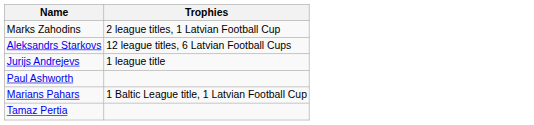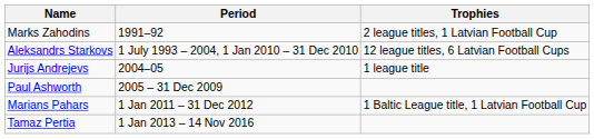 <table class="wikitable">
 <tr>
 <th>Name</th>
+<th>Period</th>
 <th>Trophies</th>
 </tr>
 <tr>
 <td> Marks Zahodins</td>
+<td>1991–92</td>
 <td>2 league titles, 1 Latvian Football Cup</td>
 </tr>
 <tr>
 <td> <a href='#'>Aleksandrs Starkovs</a></td>
+<td>1 July 1993 – 2004, 1 Jan 2010 – 31 Dec 2010</td>
 <td>12 league titles, 6 Latvian Football Cups</td>
 </tr>
 <tr>
 <td> <a href='#'>Jurijs Andrejevs</a></td>
+<td>2004–05</td>
 <td>1 league title</td>
 </tr>
 <tr>
 <td> <a href='#'>Paul Ashworth</a></td>
+<td>2005 – 31 Dec 2009</td>
 <td></td>
 </tr>
 <tr>
 <td> <a href='#'>Marians Pahars</a></td>
+<td>1 Jan 2011 – 31 Dec 2012</td>
 <td>1 Baltic League title, 1 Latvian Football Cup</td>
 </tr>
 <tr>
 <td> <a href='#'>Tamaz Pertia</a></td>
+<td>1 Jan 2013 – 14 Nov 2016</td>
 <td></td>
 </tr>
 </table>
